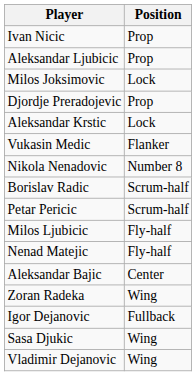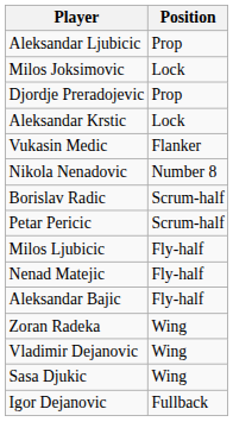 <table class="wikitable sortable">
 <tr>
 <th>Player</th>
 <th>Position</th>
-</tr>
-<tr>
-<td>Ivan Nicic</td>
-<td>Prop</td>
 </tr>
 <tr>
 <td>Aleksandar Ljubicic</td>
 <td>Prop</td>
 </tr>
 <tr>
 <td>Milos Joksimovic</td>
 <td>Lock</td>
 </tr>
 <tr>
 <td>Djordje Preradojevic</td>
 <td>Prop</td>
 </tr>
 <tr>
 <td>Aleksandar Krstic</td>
 <td>Lock</td>
 </tr>
 <tr>
 <td>Vukasin Medic</td>
 <td>Flanker</td>
 </tr>
 <tr>
 <td>Nikola Nenadovic</td>
 <td>Number 8</td>
 </tr>
 <tr>
 <td>Borislav Radic</td>
 <td>Scrum-half</td>
 </tr>
 <tr>
 <td>Petar Pericic</td>
 <td>Scrum-half</td>
 </tr>
 <tr>
 <td>Milos Ljubicic</td>
 <td>Fly-half</td>
 </tr>
 <tr>
 <td>Nenad Matejic</td>
 <td>Fly-half</td>
 </tr>
 <tr>
 <td>Aleksandar Bajic</td>
-<td>Center</td>
+<td>Fly-half</td>
 </tr>
 <tr>
 <td>Zoran Radeka</td>
 <td>Wing</td>
 </tr>
 <tr>
-<td>Igor Dejanovic</td>
-<td>Fullback</td>
+<td>Vladimir Dejanovic</td>
+<td>Wing</td>
 </tr>
 <tr>
 <td>Sasa Djukic</td>
 <td>Wing</td>
 </tr>
 <tr>
-<td>Vladimir Dejanovic</td>
-<td>Wing</td>
+<td>Igor Dejanovic</td>
+<td>Fullback</td>
 </tr>
 </table>
